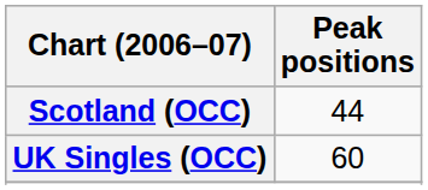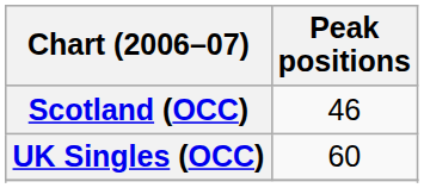 <table class="wikitable sortable plainrowheaders" style="text-align:center">
 <tr>
 <th scope="col">Chart (2006–07)</th>
 <th scope="col">Peak<br>positions</th>
 </tr>
 <tr>
 <th scope="row"><a href='#'>Scotland</a> (<a href='#'>OCC</a>)</th>
-<td>44</td>
+<td>46</td>
 </tr>
 <tr>
 <th scope="row"><a href='#'>UK Singles</a> (<a href='#'>OCC</a>)</th>
 <td>60</td>
 </tr>
 <tr>
 </tr>
 <tr>
 </tr>
 </table>
